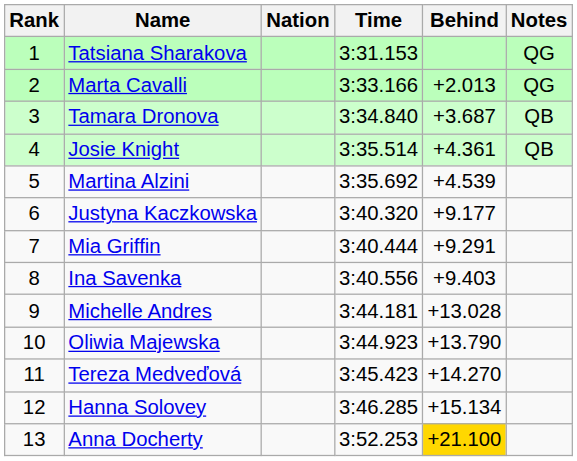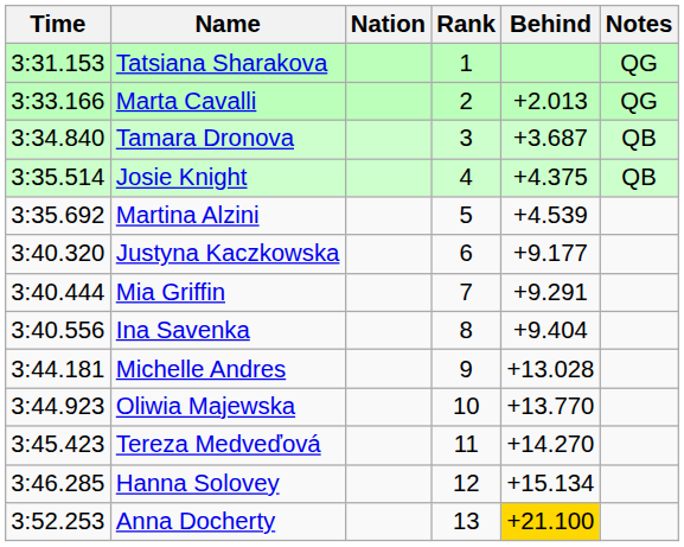 <table class="wikitable sortable" style="text-align:center">
 <tr>
-<th>Rank</th>
+<th>Time</th>
 <th>Name</th>
 <th>Nation</th>
-<th>Time</th>
+<th>Rank</th>
 <th>Behind</th>
 <th>Notes</th>
 </tr>
 <tr bgcolor=bbffbb>
-<td>1</td>
+<td>3:31.153</td>
 <td align=left><a href='#'>Tatsiana Sharakova</a></td>
 <td align=left></td>
-<td>3:31.153</td>
+<td>1</td>
 <td></td>
 <td>QG</td>
 </tr>
 <tr bgcolor=bbffbb>
-<td>2</td>
+<td>3:33.166</td>
 <td align=left><a href='#'>Marta Cavalli</a></td>
 <td align=left></td>
-<td>3:33.166</td>
+<td>2</td>
 <td>+2.013</td>
 <td>QG</td>
 </tr>
 <tr bgcolor=ccffcc>
-<td>3</td>
+<td>3:34.840</td>
 <td align=left><a href='#'>Tamara Dronova</a></td>
 <td align=left></td>
-<td>3:34.840</td>
+<td>3</td>
 <td>+3.687</td>
 <td>QB</td>
 </tr>
 <tr bgcolor=ccffcc>
-<td>4</td>
+<td>3:35.514</td>
 <td align=left><a href='#'>Josie Knight</a></td>
 <td align=left></td>
-<td>3:35.514</td>
-<td>+4.361</td>
+<td>4</td>
+<td>+4.375</td>
 <td>QB</td>
 </tr>
 <tr>
-<td>5</td>
+<td>3:35.692</td>
 <td align=left><a href='#'>Martina Alzini</a></td>
 <td align=left></td>
-<td>3:35.692</td>
+<td>5</td>
 <td>+4.539</td>
 <td></td>
 </tr>
 <tr>
-<td>6</td>
+<td>3:40.320</td>
 <td align=left><a href='#'>Justyna Kaczkowska</a></td>
 <td align=left></td>
-<td>3:40.320</td>
+<td>6</td>
 <td>+9.177</td>
 <td></td>
 </tr>
 <tr>
-<td>7</td>
+<td>3:40.444</td>
 <td align=left><a href='#'>Mia Griffin</a></td>
 <td align=left></td>
-<td>3:40.444</td>
+<td>7</td>
 <td>+9.291</td>
 <td></td>
 </tr>
 <tr>
-<td>8</td>
+<td>3:40.556</td>
 <td align=left><a href='#'>Ina Savenka</a></td>
 <td align=left></td>
-<td>3:40.556</td>
-<td>+9.403</td>
+<td>8</td>
+<td>+9.404</td>
 <td></td>
 </tr>
 <tr>
-<td>9</td>
+<td>3:44.181</td>
 <td align=left><a href='#'>Michelle Andres</a></td>
 <td align=left></td>
-<td>3:44.181</td>
+<td>9</td>
 <td>+13.028</td>
 <td></td>
 </tr>
 <tr>
-<td>10</td>
+<td>3:44.923</td>
 <td align=left><a href='#'>Oliwia Majewska</a></td>
 <td align=left></td>
-<td>3:44.923</td>
-<td>+13.790</td>
+<td>10</td>
+<td>+13.770</td>
 <td></td>
 </tr>
 <tr>
-<td>11</td>
+<td>3:45.423</td>
 <td align=left><a href='#'>Tereza Medveďová</a></td>
 <td align=left></td>
-<td>3:45.423</td>
+<td>11</td>
 <td>+14.270</td>
 <td></td>
 </tr>
 <tr>
-<td>12</td>
+<td>3:46.285</td>
 <td align=left><a href='#'>Hanna Solovey</a></td>
 <td align=left></td>
-<td>3:46.285</td>
+<td>12</td>
 <td>+15.134</td>
 <td></td>
 </tr>
 <tr>
-<td>13</td>
+<td>3:52.253</td>
 <td align=left><a href='#'>Anna Docherty</a></td>
 <td align=left></td>
-<td>3:52.253</td>
+<td>13</td>
 <td style="background: gold;">+21.100</td>
 <td></td>
 </tr>
 </table>
